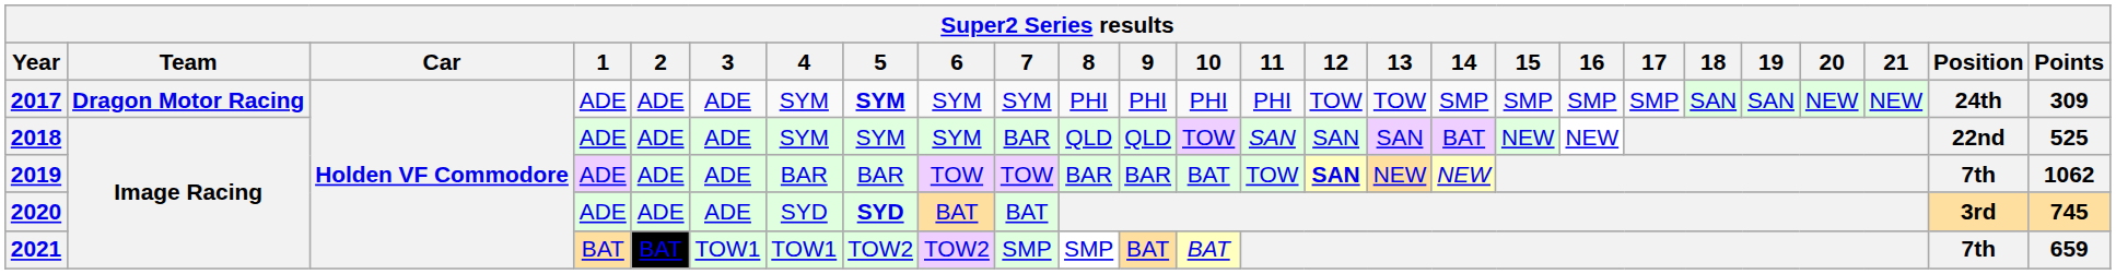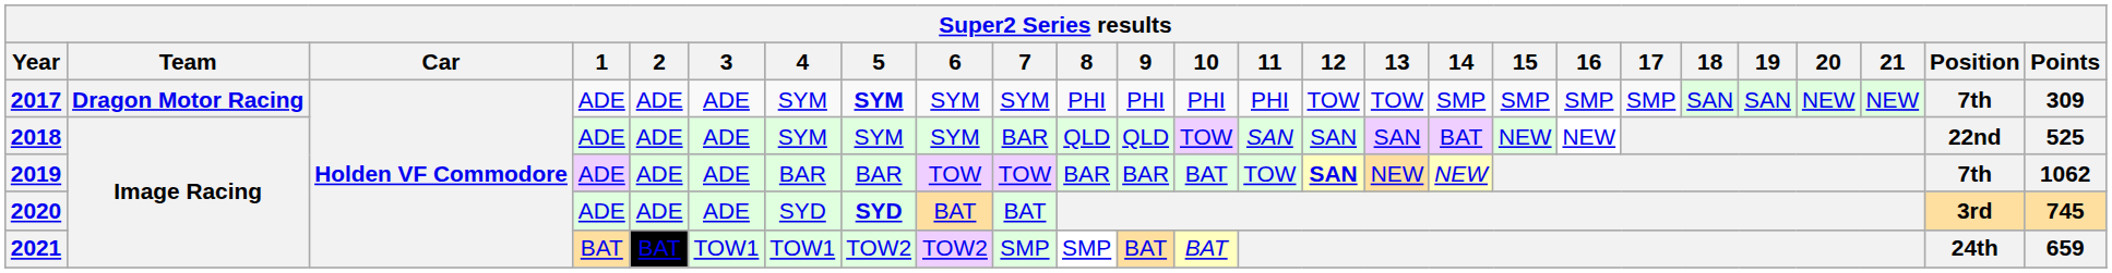 <table class="wikitable" style="text-align:center; font-size:80%">
 <tr>
 <th colspan=45><a href='#'>Super2 Series</a> results</th>
 </tr>
 <tr>
 <th>Year</th>
 <th>Team</th>
 <th>Car</th>
 <th>1</th>
 <th>2</th>
 <th>3</th>
 <th>4</th>
 <th>5</th>
 <th>6</th>
 <th>7</th>
 <th>8</th>
 <th>9</th>
 <th>10</th>
 <th>11</th>
 <th>12</th>
 <th>13</th>
 <th>14</th>
 <th>15</th>
 <th>16</th>
 <th>17</th>
 <th>18</th>
 <th>19</th>
 <th>20</th>
 <th>21</th>
 <th>Position</th>
 <th>Points</th>
 </tr>
 <tr>
 <th><a href='#'>2017</a></th>
 <th><a href='#'>Dragon Motor Racing</a></th>
 <th rowspan= 5><a href='#'>Holden VF Commodore</a></th>
 <td><a href='#'>ADE</a></td>
 <td><a href='#'>ADE</a></td>
 <td><a href='#'>ADE</a></td>
 <td><a href='#'>SYM</a></td>
 <td><strong><a href='#'>SYM</a></strong></td>
 <td><a href='#'>SYM</a></td>
 <td><a href='#'>SYM</a></td>
 <td><a href='#'>PHI</a></td>
 <td><a href='#'>PHI</a></td>
 <td><a href='#'>PHI</a></td>
 <td><a href='#'>PHI</a></td>
 <td><a href='#'>TOW</a></td>
 <td><a href='#'>TOW</a></td>
 <td><a href='#'>SMP</a></td>
 <td><a href='#'>SMP</a></td>
 <td><a href='#'>SMP</a></td>
 <td><a href='#'>SMP</a></td>
 <td style=background:#dfffdf><a href='#'>SAN</a><br></td>
 <td style=background:#dfffdf><a href='#'>SAN</a><br></td>
 <td style=background:#dfffdf><a href='#'>NEW</a><br></td>
 <td style=background:#dfffdf><a href='#'>NEW</a><br></td>
-<th>24th</th>
+<th>7th</th>
 <th>309</th>
 </tr>
 <tr>
 <th><a href='#'>2018</a></th>
 <th rowspan= 4>Image Racing</th>
 <td style=background:#dfffdf><a href='#'>ADE</a><br></td>
 <td style=background:#dfffdf><a href='#'>ADE</a><br></td>
 <td style=background:#dfffdf><a href='#'>ADE</a><br></td>
 <td style=background:#dfffdf><a href='#'>SYM</a><br></td>
 <td style=background:#dfffdf><a href='#'>SYM</a><br></td>
 <td style=background:#dfffdf><a href='#'>SYM</a><br></td>
 <td style=background:#dfffdf><a href='#'>BAR</a><br></td>
 <td style=background:#dfffdf><a href='#'>QLD</a><br></td>
 <td style=background:#dfffdf><a href='#'>QLD</a><br></td>
 <td style=background:#efcfff><a href='#'>TOW</a><br></td>
 <td style=background:#dfffdf><em><a href='#'>SAN</a><br></em></td>
 <td style=background:#dfffdf><a href='#'>SAN</a><br></td>
 <td style=background:#efcfff><a href='#'>SAN</a><br></td>
 <td style=background:#efcfff><a href='#'>BAT</a><br></td>
 <td style=background:#dfffdf><a href='#'>NEW</a><br></td>
 <td style=background:#ffffff><a href='#'>NEW</a><br></td>
 <th colspan=5></th>
 <th>22nd</th>
 <th>525</th>
 </tr>
 <tr>
 <th><a href='#'>2019</a></th>
 <td style=background:#efcfff><a href='#'>ADE</a><br></td>
 <td style=background:#dfffdf><a href='#'>ADE</a><br></td>
 <td style=background:#dfffdf><a href='#'>ADE</a><br></td>
 <td style=background:#dfffdf><a href='#'>BAR</a><br></td>
 <td style=background:#dfffdf><a href='#'>BAR</a><br></td>
 <td style=background:#efcfff><a href='#'>TOW</a><br></td>
 <td style=background:#efcfff><a href='#'>TOW</a><br></td>
 <td style=background:#dfffdf><a href='#'>BAR</a><br></td>
 <td style=background:#dfffdf><a href='#'>BAR</a><br></td>
 <td style=background:#dfffdf><a href='#'>BAT</a><br></td>
 <td style=background:#dfffdf><a href='#'>TOW</a><br></td>
 <td style=background:#ffffbf><strong><a href='#'>SAN</a><br></strong></td>
 <td style=background:#ffdf9f><a href='#'>NEW</a><br></td>
 <td style=background:#ffffbf><em><a href='#'>NEW</a><br></em></td>
 <th colspan=7></th>
 <th>7th</th>
 <th>1062</th>
 </tr>
 <tr>
 <th><a href='#'>2020</a></th>
 <td style=background:#dfffdf><a href='#'>ADE</a><br></td>
 <td style=background:#dfffdf><a href='#'>ADE</a><br></td>
 <td style=background:#dfffdf><a href='#'>ADE</a><br></td>
 <td style=background:#dfffdf><a href='#'>SYD</a><br></td>
 <td style=background:#dfffdf><strong><a href='#'>SYD</a><br></strong></td>
 <td style=background:#ffdf9f><a href='#'>BAT</a><br></td>
 <td style=background:#dfffdf><a href='#'>BAT</a><br></td>
 <th colspan=14></th>
 <th style=background:#ffdf9f>3rd</th>
 <th style=background:#ffdf9f>745</th>
 </tr>
 <tr>
 <th><a href='#'>2021</a></th>
 <td style=background:#ffdf9f><a href='#'>BAT</a><br></td>
 <td style="background: #000; color: #fff"><a href='#'>BAT</a><br></td>
 <td style=background:#dfffdf><a href='#'>TOW1</a><br></td>
 <td style=background:#dfffdf><a href='#'>TOW1</a><br></td>
 <td style=background:#dfffdf><a href='#'>TOW2</a><br></td>
 <td style=background:#efcfff><a href='#'>TOW2</a><br></td>
 <td style=background:#dfffdf><a href='#'>SMP</a><br></td>
 <td style=background:#ffffff><a href='#'>SMP</a><br></td>
 <td style=background:#ffdf9f><a href='#'>BAT</a><br></td>
 <td style=background:#ffffbf><em><a href='#'>BAT</a><br></em></td>
 <th colspan=11></th>
-<th>7th</th>
+<th>24th</th>
 <th>659</th>
 </tr>
 </table>
